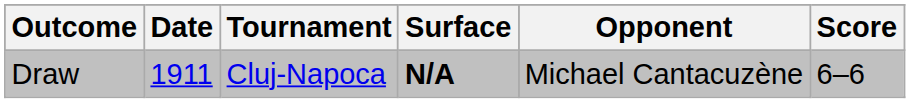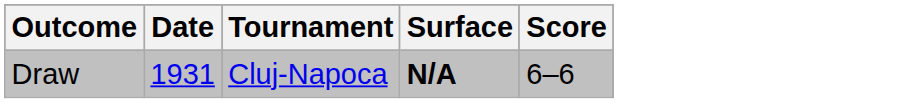 <table class="wikitable">
 <tr>
 <th>Outcome</th>
 <th>Date</th>
 <th>Tournament</th>
 <th>Surface</th>
-<th>Opponent</th>
 <th>Score</th>
 </tr>
 <tr bgcolor=silver>
 <td>Draw</td>
-<td><a href='#'>1911</a></td>
+<td><a href='#'>1931</a></td>
 <td><a href='#'>Cluj-Napoca</a></td>
 <td><strong>N/A</strong></td>
-<td> Michael Cantacuzène</td>
 <td>6–6</td>
 </tr>
 </table>
